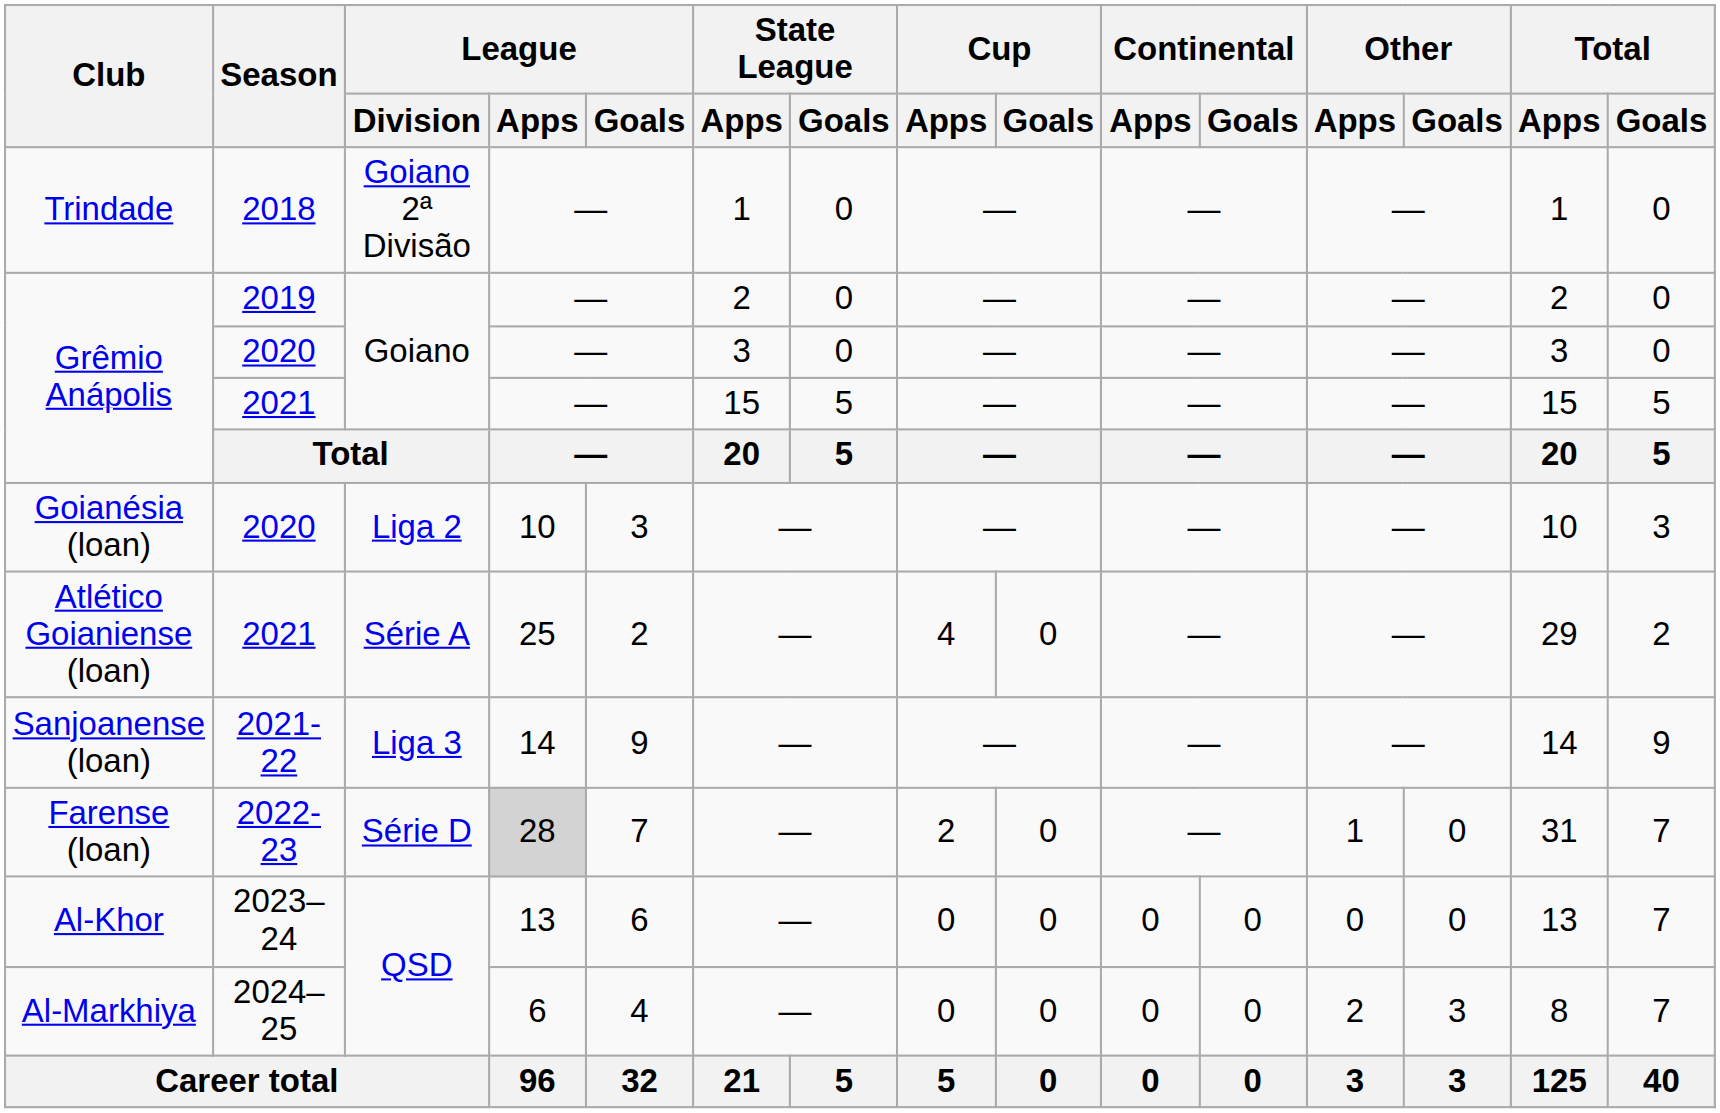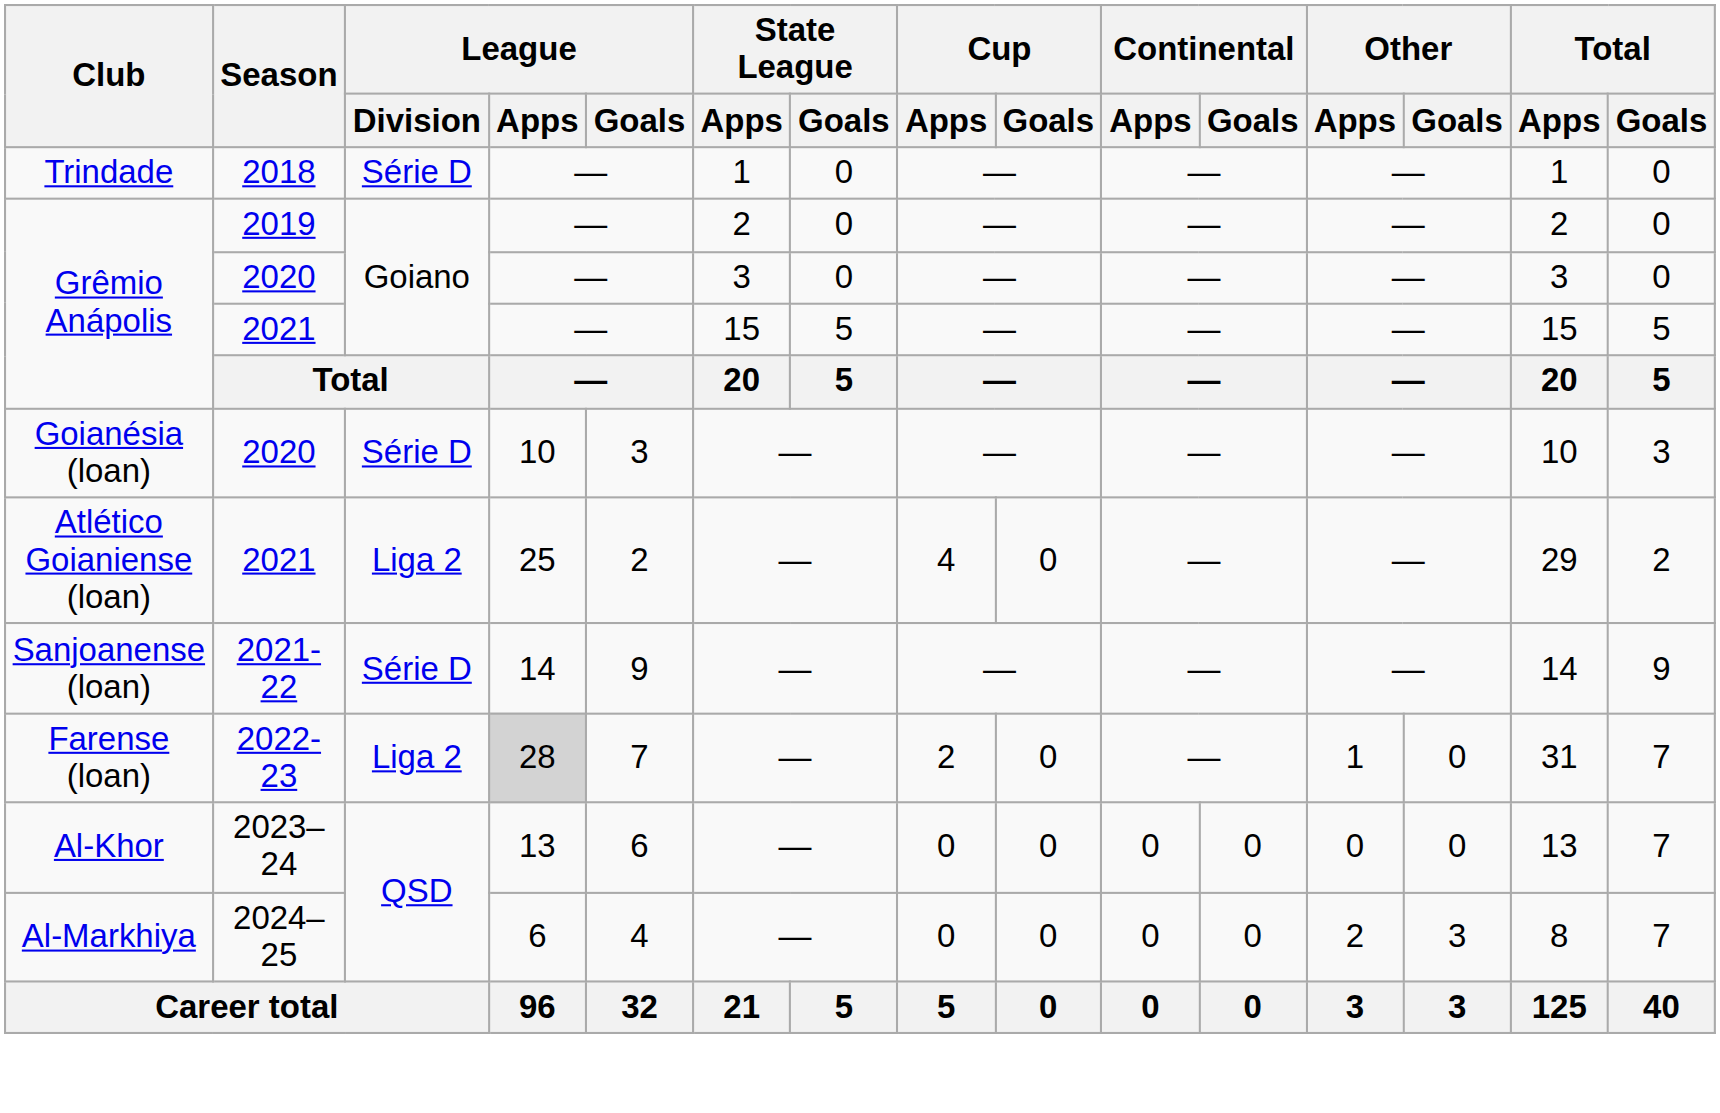 <table class="wikitable" style="text-align: center;">
 <tr>
 <th rowspan="2">Club</th>
 <th rowspan="2">Season</th>
 <th colspan="3">League</th>
 <th colspan="2">State League</th>
 <th colspan="2">Cup</th>
 <th colspan="2">Continental</th>
 <th colspan="2">Other</th>
 <th colspan="2">Total</th>
 </tr>
 <tr>
 <th>Division</th>
 <th>Apps</th>
 <th>Goals</th>
 <th>Apps</th>
 <th>Goals</th>
 <th>Apps</th>
 <th>Goals</th>
 <th>Apps</th>
 <th>Goals</th>
 <th>Apps</th>
 <th>Goals</th>
 <th>Apps</th>
 <th>Goals</th>
 </tr>
 <tr>
 <td valign="center"><a href='#'>Trindade</a></td>
 <td><a href='#'>2018</a></td>
-<td><a href='#'>Goiano</a> 2ª Divisão</td>
+<td><a href='#'>Série D</a></td>
 <td colspan="2">—</td>
 <td>1</td>
 <td>0</td>
 <td colspan="2">—</td>
 <td colspan="2">—</td>
 <td colspan="2">—</td>
 <td>1</td>
 <td>0</td>
 </tr>
 <tr>
 <td rowspan="4" valign="center"><a href='#'>Grêmio Anápolis</a></td>
 <td><a href='#'>2019</a></td>
 <td rowspan="3">Goiano</td>
 <td colspan="2">—</td>
 <td>2</td>
 <td>0</td>
 <td colspan="2">—</td>
 <td colspan="2">—</td>
 <td colspan="2">—</td>
 <td>2</td>
 <td>0</td>
 </tr>
 <tr>
 <td><a href='#'>2020</a></td>
 <td colspan="2">—</td>
 <td>3</td>
 <td>0</td>
 <td colspan="2">—</td>
 <td colspan="2">—</td>
 <td colspan="2">—</td>
 <td>3</td>
 <td>0</td>
 </tr>
 <tr>
 <td><a href='#'>2021</a></td>
 <td colspan="2">—</td>
 <td>15</td>
 <td>5</td>
 <td colspan="2">—</td>
 <td colspan="2">—</td>
 <td colspan="2">—</td>
 <td>15</td>
 <td>5</td>
 </tr>
 <tr>
 <th colspan="2">Total</th>
 <th colspan="2">—</th>
 <th>20</th>
 <th>5</th>
 <th colspan="2">—</th>
 <th colspan="2">—</th>
 <th colspan="2">—</th>
 <th>20</th>
 <th>5</th>
 </tr>
 <tr>
 <td valign="center"><a href='#'>Goianésia</a> (loan)</td>
 <td><a href='#'>2020</a></td>
-<td><a href='#'>Liga 2</a></td>
+<td><a href='#'>Série D</a></td>
 <td>10</td>
 <td>3</td>
 <td colspan="2">—</td>
 <td colspan="2">—</td>
 <td colspan="2">—</td>
 <td colspan="2">—</td>
 <td>10</td>
 <td>3</td>
 </tr>
 <tr>
 <td valign="center"><a href='#'>Atlético Goianiense</a> (loan)</td>
 <td><a href='#'>2021</a></td>
-<td><a href='#'>Série A</a></td>
+<td><a href='#'>Liga 2</a></td>
 <td>25</td>
 <td>2</td>
 <td colspan="2">—</td>
 <td>4</td>
 <td>0</td>
 <td colspan="2">—</td>
 <td colspan="2">—</td>
 <td>29</td>
 <td>2</td>
 </tr>
 <tr>
 <td valign="center"><a href='#'>Sanjoanense</a> (loan)</td>
 <td><a href='#'>2021-22</a></td>
-<td><a href='#'>Liga 3</a></td>
+<td><a href='#'>Série D</a></td>
 <td>14</td>
 <td>9</td>
 <td colspan="2">—</td>
 <td colspan="2">—</td>
 <td colspan="2">—</td>
 <td colspan="2">—</td>
 <td>14</td>
 <td>9</td>
 </tr>
 <tr>
 <td valign="center"><a href='#'>Farense</a> (loan)</td>
 <td><a href='#'>2022-23</a></td>
-<td><a href='#'>Série D</a></td>
+<td><a href='#'>Liga 2</a></td>
 <td style="background: lightgrey;">28</td>
 <td>7</td>
 <td colspan="2">—</td>
 <td>2</td>
 <td>0</td>
 <td colspan="2">—</td>
 <td>1</td>
 <td>0</td>
 <td>31</td>
 <td>7</td>
 </tr>
 <tr>
 <td><a href='#'>Al-Khor</a></td>
 <td>2023–24</td>
 <td rowspan="2"><a href='#'>QSD</a></td>
 <td>13</td>
 <td>6</td>
 <td colspan="2">—</td>
 <td>0</td>
 <td>0</td>
 <td>0</td>
 <td>0</td>
 <td>0</td>
 <td>0</td>
 <td>13</td>
 <td>7</td>
 </tr>
 <tr>
 <td><a href='#'>Al-Markhiya</a></td>
 <td>2024–25</td>
 <td>6</td>
 <td>4</td>
 <td colspan="2">—</td>
 <td>0</td>
 <td>0</td>
 <td>0</td>
 <td>0</td>
 <td>2</td>
 <td>3</td>
 <td>8</td>
 <td>7</td>
 </tr>
 <tr>
 <th colspan="3"><strong>Career total</strong></th>
 <th>96</th>
 <th>32</th>
 <th>21</th>
 <th>5</th>
 <th>5</th>
 <th>0</th>
 <th>0</th>
 <th>0</th>
 <th>3</th>
 <th>3</th>
 <th>125</th>
 <th>40</th>
 </tr>
 </table>
